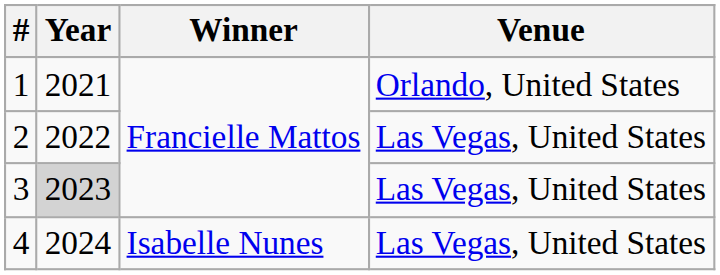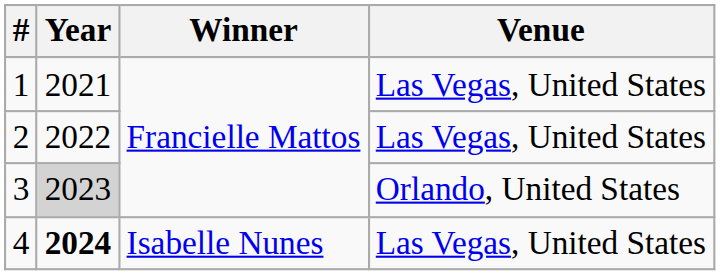 <table class="wikitable">
 <tr>
 <th>#</th>
 <th>Year</th>
 <th>Winner</th>
 <th>Venue</th>
 </tr>
 <tr>
 <td>1</td>
 <td>2021</td>
 <td rowspan="3"> <a href='#'>Francielle Mattos</a></td>
-<td> <a href='#'>Orlando</a>, United States</td>
+<td> <a href='#'>Las Vegas</a>, United States</td>
 </tr>
 <tr>
 <td>2</td>
 <td>2022</td>
 <td> <a href='#'>Las Vegas</a>, United States</td>
 </tr>
 <tr>
 <td>3</td>
 <td style="background: lightgrey;">2023</td>
-<td> <a href='#'>Las Vegas</a>, United States</td>
+<td rowspan="1"> <a href='#'>Orlando</a>, United States</td>
 </tr>
 <tr>
 <td>4</td>
-<td>2024</td>
+<td><strong>2024</strong></td>
 <td> <a href='#'>Isabelle Nunes</a></td>
 <td> <a href='#'>Las Vegas</a>, United States</td>
 </tr>
 </table>
